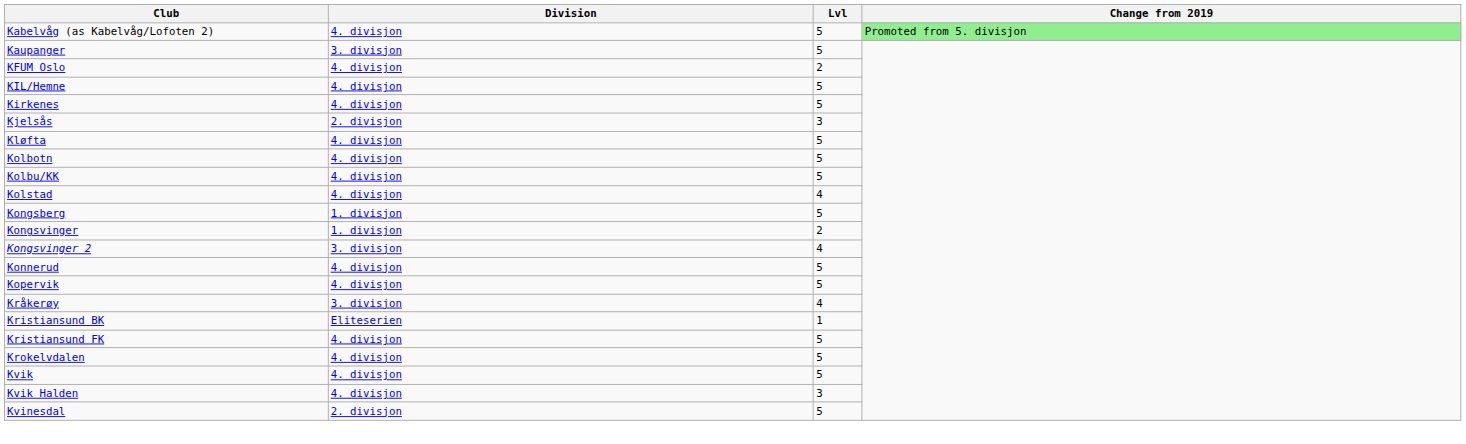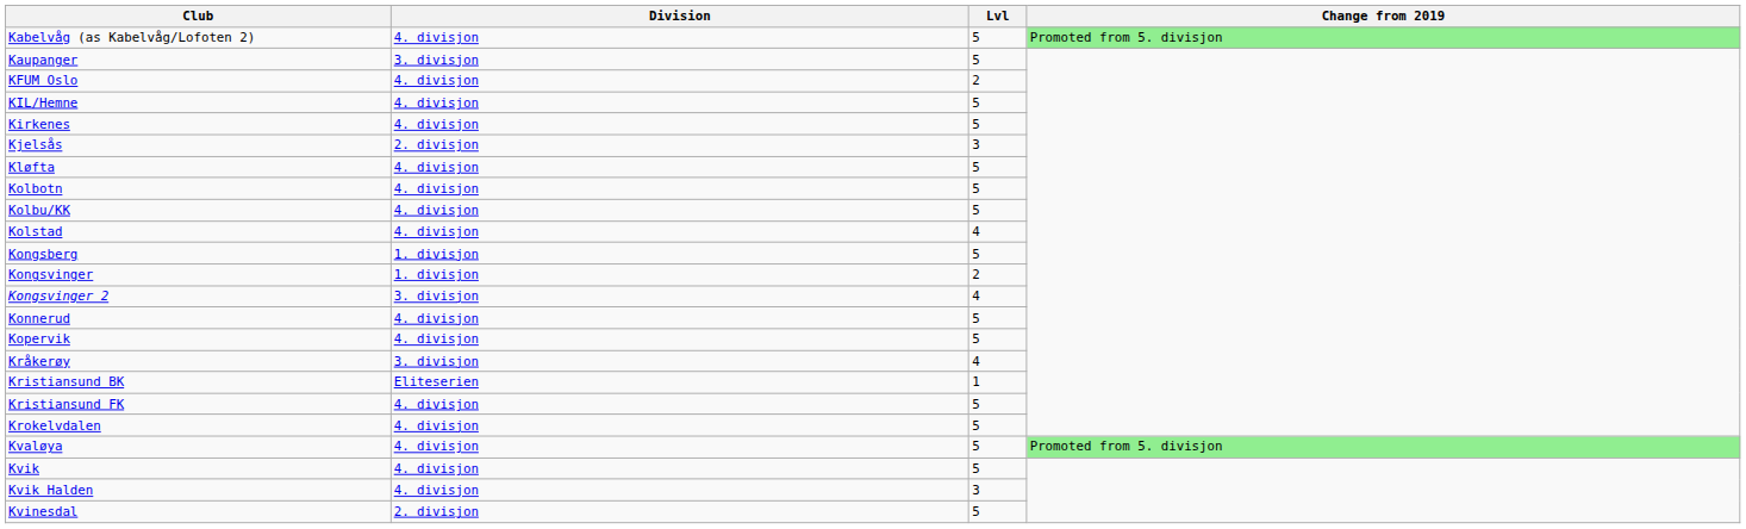 <table class="wikitable sortable" width=100% style="font-size:90%">
 <tr>
 <th width=20%>Club</th>
 <th width=30%>Division</th>
 <th width=3%>Lvl</th>
 <th width=37%>Change from 2019</th>
 </tr>
 <tr>
 <td><a href='#'>Kabelvåg</a> (as Kabelvåg/Lofoten 2)</td>
 <td><a href='#'>4. divisjon</a></td>
 <td>5</td>
 <td style="background:lightgreen">Promoted from 5. divisjon</td>
 </tr>
 <tr>
 <td><a href='#'>Kaupanger</a></td>
 <td><a href='#'>3. divisjon</a></td>
 <td>5</td>
 </tr>
 <tr>
 <td><a href='#'>KFUM Oslo</a></td>
 <td><a href='#'>4. divisjon</a></td>
 <td>2</td>
 </tr>
 <tr>
 <td><a href='#'>KIL/Hemne</a></td>
 <td><a href='#'>4. divisjon</a></td>
 <td>5</td>
 </tr>
 <tr>
 <td><a href='#'>Kirkenes</a></td>
 <td><a href='#'>4. divisjon</a></td>
 <td>5</td>
 </tr>
 <tr>
 <td><a href='#'>Kjelsås</a></td>
 <td><a href='#'>2. divisjon</a></td>
 <td>3</td>
 </tr>
 <tr>
 <td><a href='#'>Kløfta</a></td>
 <td><a href='#'>4. divisjon</a></td>
 <td>5</td>
 </tr>
 <tr>
 <td><a href='#'>Kolbotn</a></td>
 <td><a href='#'>4. divisjon</a></td>
 <td>5</td>
 </tr>
 <tr>
 <td><a href='#'>Kolbu/KK</a></td>
 <td><a href='#'>4. divisjon</a></td>
 <td>5</td>
 </tr>
 <tr>
 <td><a href='#'>Kolstad</a></td>
 <td><a href='#'>4. divisjon</a></td>
 <td>4</td>
 </tr>
 <tr>
 <td><a href='#'>Kongsberg</a></td>
 <td><a href='#'>1. divisjon</a></td>
 <td>5</td>
 </tr>
 <tr>
 <td><a href='#'>Kongsvinger</a></td>
 <td><a href='#'>1. divisjon</a></td>
 <td>2</td>
 </tr>
 <tr>
 <td><em><a href='#'>Kongsvinger 2</a></em></td>
 <td><a href='#'>3. divisjon</a></td>
 <td>4</td>
 </tr>
 <tr>
 <td><a href='#'>Konnerud</a></td>
 <td><a href='#'>4. divisjon</a></td>
 <td>5</td>
 </tr>
 <tr>
 <td><a href='#'>Kopervik</a></td>
 <td><a href='#'>4. divisjon</a></td>
 <td>5</td>
 </tr>
 <tr>
 <td><a href='#'>Kråkerøy</a></td>
 <td><a href='#'>3. divisjon</a></td>
 <td>4</td>
 </tr>
 <tr>
 <td><a href='#'>Kristiansund BK</a></td>
 <td><a href='#'>Eliteserien</a></td>
 <td>1</td>
 </tr>
 <tr>
 <td><a href='#'>Kristiansund FK</a></td>
 <td><a href='#'>4. divisjon</a></td>
 <td>5</td>
 </tr>
 <tr>
 <td><a href='#'>Krokelvdalen</a></td>
 <td><a href='#'>4. divisjon</a></td>
 <td>5</td>
 </tr>
 <tr>
+<td><a href='#'>Kvaløya</a></td>
+<td><a href='#'>4. divisjon</a></td>
+<td>5</td>
+<td style="background:lightgreen">Promoted from 5. divisjon</td>
+</tr>
+<tr>
 <td><a href='#'>Kvik</a></td>
 <td><a href='#'>4. divisjon</a></td>
 <td>5</td>
 </tr>
 <tr>
 <td><a href='#'>Kvik Halden</a></td>
 <td><a href='#'>4. divisjon</a></td>
 <td>3</td>
 </tr>
 <tr>
 <td><a href='#'>Kvinesdal</a></td>
 <td><a href='#'>2. divisjon</a></td>
 <td>5</td>
 </tr>
 </table>
